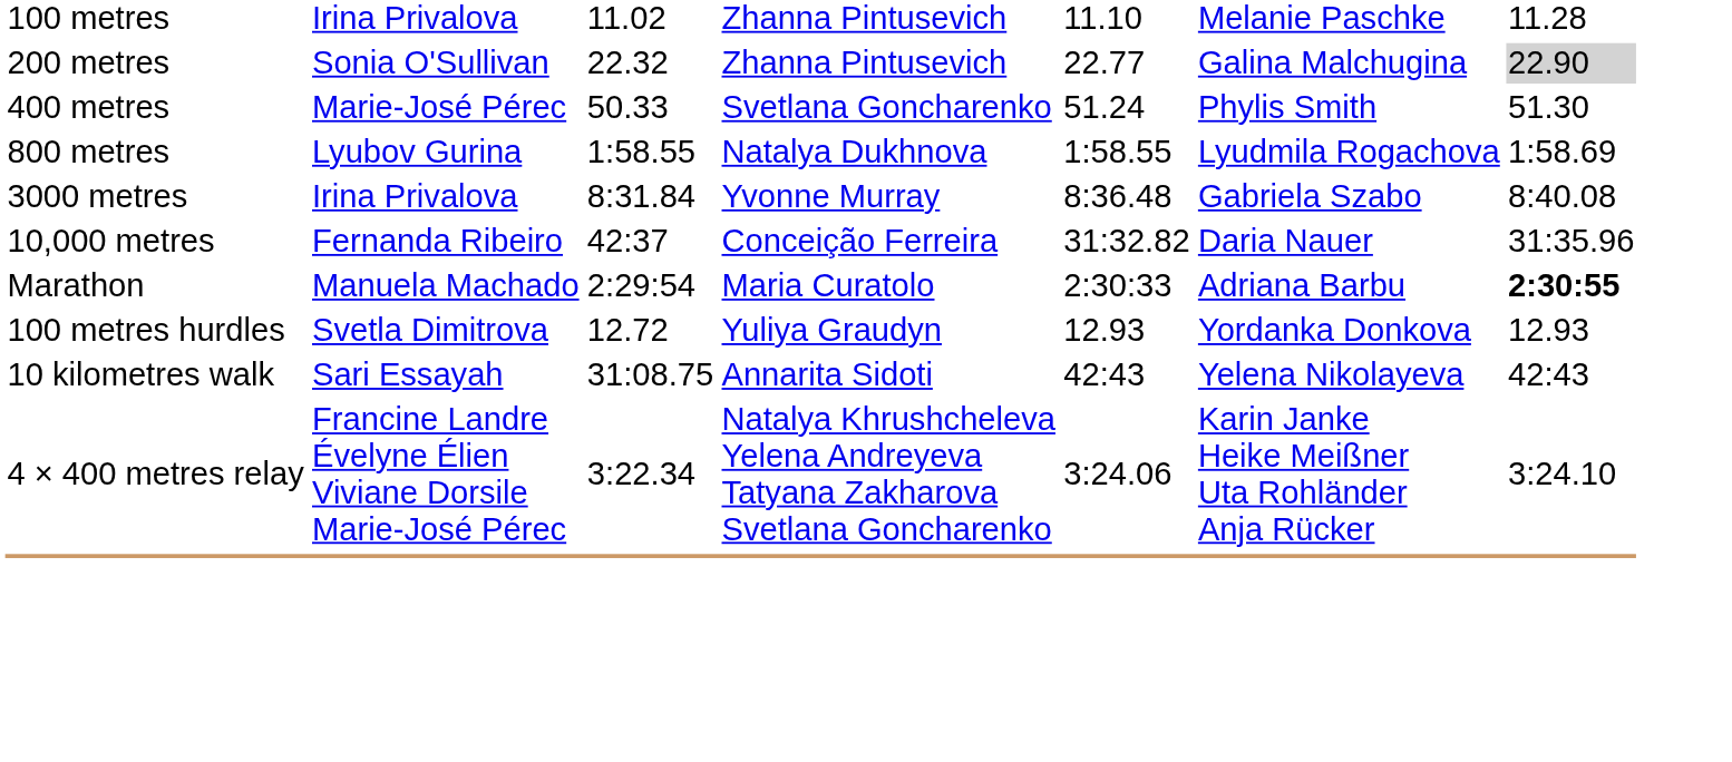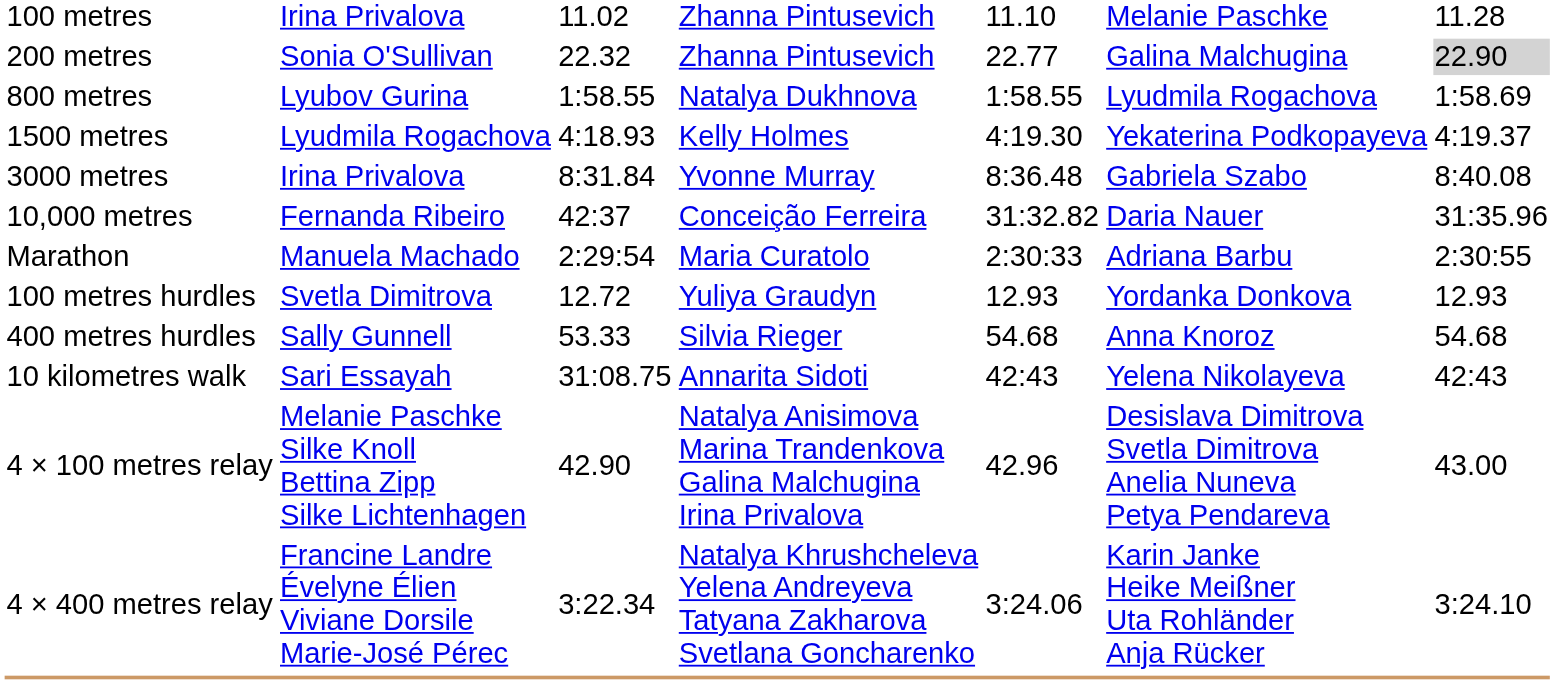 <table>
 <tr>
 <td>100 metres<br></td>
 <td><a href='#'>Irina Privalova</a><br></td>
 <td>11.02</td>
 <td><a href='#'>Zhanna Pintusevich</a><br></td>
 <td>11.10</td>
 <td><a href='#'>Melanie Paschke</a><br></td>
 <td>11.28</td>
 </tr>
 <tr>
 <td>200 metres<br></td>
 <td><a href='#'>Sonia O'Sullivan</a><br></td>
 <td>22.32</td>
 <td><a href='#'>Zhanna Pintusevich</a><br></td>
 <td>22.77</td>
 <td><a href='#'>Galina Malchugina</a><br></td>
 <td style="background: lightgrey;">22.90</td>
 </tr>
 <tr>
-<td>400 metres<br></td>
-<td><a href='#'>Marie-José Pérec</a><br></td>
-<td>50.33</td>
-<td><a href='#'>Svetlana Goncharenko</a><br></td>
-<td>51.24</td>
-<td><a href='#'>Phylis Smith</a><br></td>
-<td>51.30</td>
-</tr>
-<tr>
 <td>800 metres<br></td>
 <td><a href='#'>Lyubov Gurina</a><br></td>
 <td>1:58.55</td>
 <td><a href='#'>Natalya Dukhnova</a><br></td>
 <td>1:58.55</td>
 <td><a href='#'>Lyudmila Rogachova</a><br></td>
 <td>1:58.69</td>
+</tr>
+<tr>
+<td>1500 metres<br></td>
+<td><a href='#'>Lyudmila Rogachova</a><br></td>
+<td>4:18.93</td>
+<td><a href='#'>Kelly Holmes</a><br></td>
+<td>4:19.30</td>
+<td><a href='#'>Yekaterina Podkopayeva</a><br></td>
+<td>4:19.37</td>
 </tr>
 <tr>
 <td>3000 metres<br></td>
 <td><a href='#'>Irina Privalova</a><br></td>
 <td>8:31.84</td>
 <td><a href='#'>Yvonne Murray</a><br></td>
 <td>8:36.48</td>
 <td><a href='#'>Gabriela Szabo</a><br></td>
 <td>8:40.08</td>
 </tr>
 <tr>
 <td>10,000 metres<br></td>
 <td><a href='#'>Fernanda Ribeiro</a><br></td>
 <td>42:37</td>
 <td><a href='#'>Conceição Ferreira</a><br></td>
 <td>31:32.82</td>
 <td><a href='#'>Daria Nauer</a><br></td>
 <td>31:35.96</td>
 </tr>
 <tr>
 <td>Marathon<br></td>
 <td><a href='#'>Manuela Machado</a><br></td>
 <td>2:29:54</td>
 <td><a href='#'>Maria Curatolo</a><br></td>
 <td>2:30:33</td>
 <td><a href='#'>Adriana Barbu</a><br></td>
-<td><strong>2:30:55</strong></td>
+<td>2:30:55</td>
 </tr>
 <tr>
 <td>100 metres hurdles<br></td>
 <td><a href='#'>Svetla Dimitrova</a><br></td>
 <td>12.72</td>
 <td><a href='#'>Yuliya Graudyn</a><br></td>
 <td>12.93</td>
 <td><a href='#'>Yordanka Donkova</a><br></td>
 <td>12.93</td>
 </tr>
 <tr>
+<td>400 metres hurdles<br></td>
+<td><a href='#'>Sally Gunnell</a><br></td>
+<td>53.33</td>
+<td><a href='#'>Silvia Rieger</a><br></td>
+<td>54.68</td>
+<td><a href='#'>Anna Knoroz</a><br></td>
+<td>54.68</td>
+</tr>
+<tr>
 <td>10 kilometres walk<br></td>
 <td><a href='#'>Sari Essayah</a><br></td>
 <td>31:08.75</td>
 <td><a href='#'>Annarita Sidoti</a><br></td>
 <td>42:43</td>
 <td><a href='#'>Yelena Nikolayeva</a><br></td>
 <td>42:43</td>
+</tr>
+<tr>
+<td>4 × 100 metres relay<br></td>
+<td><a href='#'>Melanie Paschke</a><br><a href='#'>Silke Knoll</a><br><a href='#'>Bettina Zipp</a><br><a href='#'>Silke Lichtenhagen</a> <br></td>
+<td>42.90</td>
+<td><a href='#'>Natalya Anisimova</a><br><a href='#'>Marina Trandenkova</a><br><a href='#'>Galina Malchugina</a><br><a href='#'>Irina Privalova</a> <br></td>
+<td>42.96</td>
+<td><a href='#'>Desislava Dimitrova</a><br><a href='#'>Svetla Dimitrova</a><br><a href='#'>Anelia Nuneva</a><br><a href='#'>Petya Pendareva</a> <br></td>
+<td>43.00</td>
 </tr>
 <tr>
 <td>4 × 400 metres relay<br></td>
 <td><a href='#'>Francine Landre</a><br><a href='#'>Évelyne Élien</a><br><a href='#'>Viviane Dorsile</a><br><a href='#'>Marie-José Pérec</a> <br></td>
 <td>3:22.34</td>
 <td><a href='#'>Natalya Khrushcheleva</a><br><a href='#'>Yelena Andreyeva</a><br><a href='#'>Tatyana Zakharova</a><br><a href='#'>Svetlana Goncharenko</a><br></td>
 <td>3:24.06</td>
 <td><a href='#'>Karin Janke</a><br><a href='#'>Heike Meißner</a><br><a href='#'>Uta Rohländer</a><br><a href='#'>Anja Rücker</a> <br></td>
 <td>3:24.10</td>
 </tr>
 <tr bgcolor= CC9966>
 <td colspan=7></td>
 </tr>
 </table>
